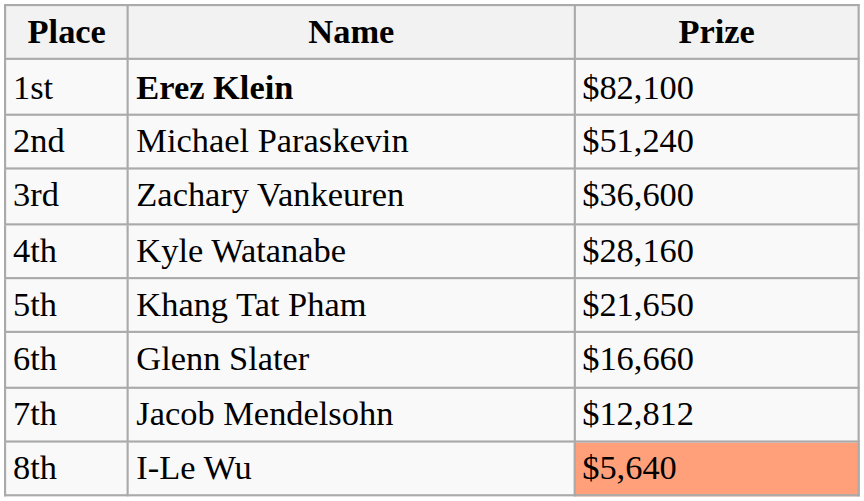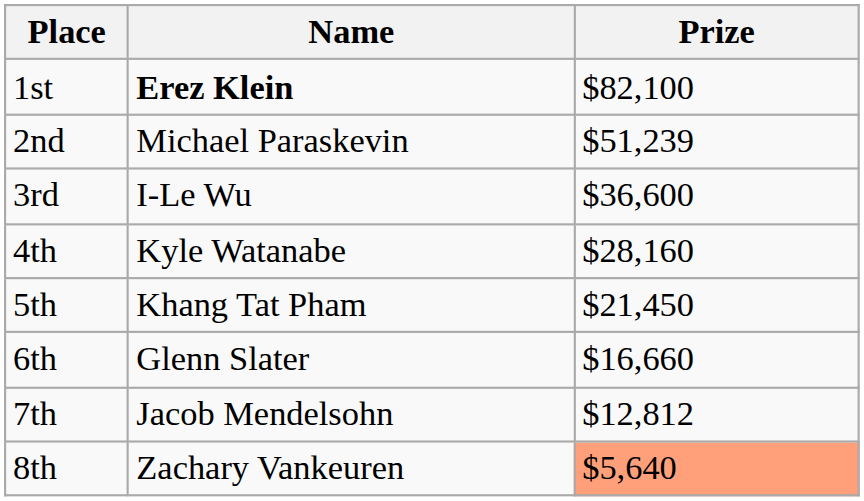 <table class="wikitable">
 <tr>
 <th width="50">Place</th>
 <th width="200">Name</th>
 <th width="125">Prize</th>
 </tr>
 <tr>
 <td>1st</td>
 <td> <strong>Erez Klein</strong></td>
 <td>$82,100</td>
 </tr>
 <tr>
 <td>2nd</td>
 <td> Michael Paraskevin</td>
-<td>$51,240</td>
+<td>$51,239</td>
 </tr>
 <tr>
 <td>3rd</td>
-<td> Zachary Vankeuren</td>
+<td> I-Le Wu</td>
 <td>$36,600</td>
 </tr>
 <tr>
 <td>4th</td>
 <td> Kyle Watanabe</td>
 <td>$28,160</td>
 </tr>
 <tr>
 <td>5th</td>
 <td> Khang Tat Pham</td>
-<td>$21,650</td>
+<td>$21,450</td>
 </tr>
 <tr>
 <td>6th</td>
 <td> Glenn Slater</td>
 <td>$16,660</td>
 </tr>
 <tr>
 <td>7th</td>
 <td> Jacob Mendelsohn</td>
 <td>$12,812</td>
 </tr>
 <tr>
 <td>8th</td>
-<td> I-Le Wu</td>
+<td> Zachary Vankeuren</td>
 <td style="background: lightsalmon;">$5,640</td>
 </tr>
 </table>
